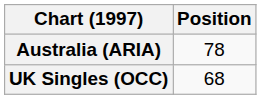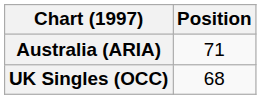 <table class="wikitable sortable plainrowheaders" style="text-align:center">
 <tr>
 <th>Chart (1997)</th>
 <th>Position</th>
 </tr>
 <tr>
 <th scope="row">Australia (ARIA)</th>
-<td>78</td>
+<td>71</td>
 </tr>
 <tr>
 <th scope="row">UK Singles (OCC)</th>
 <td>68</td>
 </tr>
 </table>
